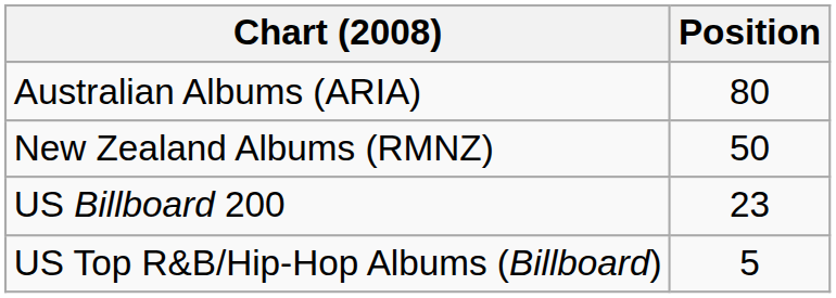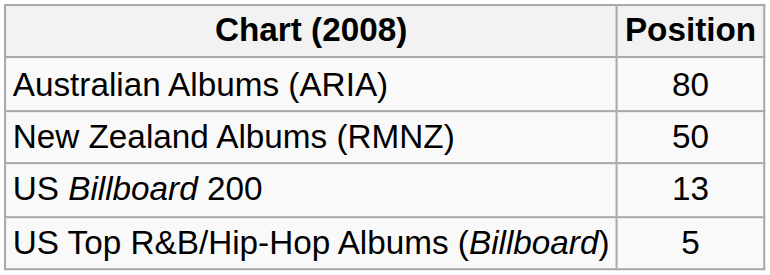 <table class="wikitable sortable">
 <tr>
 <th>Chart (2008)</th>
 <th>Position</th>
 </tr>
 <tr>
 <td align="left">Australian Albums (ARIA)</td>
 <td style="text-align:center;">80</td>
 </tr>
 <tr>
 <td align="left">New Zealand Albums (RMNZ)</td>
 <td style="text-align:center;">50</td>
 </tr>
 <tr>
 <td align="left">US <em>Billboard</em> 200</td>
-<td style="text-align:center;">23</td>
+<td style="text-align:center;">13</td>
 </tr>
 <tr>
 <td align="left">US Top R&B/Hip-Hop Albums (<em>Billboard</em>)</td>
 <td style="text-align:center;">5</td>
 </tr>
 </table>
